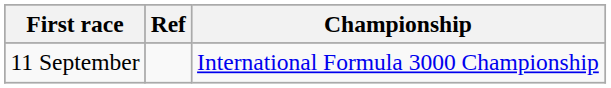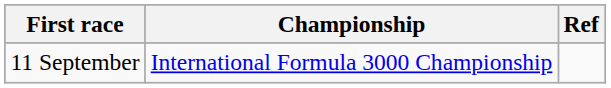 <table class="wikitable" style="font-size: 85%">
 <tr>
 <th>First race</th>
+<th>Championship</th>
 <th>Ref</th>
-<th>Championship</th>
 </tr>
 <tr>
 <td>11 September</td>
+<td><a href='#'>International Formula 3000 Championship</a></td>
 <td></td>
-<td><a href='#'>International Formula 3000 Championship</a></td>
 </tr>
 </table>
